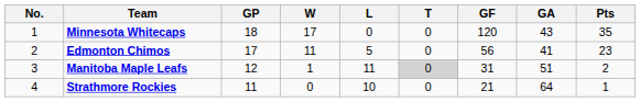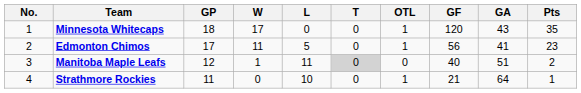 <table class="wikitable sortable">
 <tr>
 <th bgcolor="#DDDDFF" width="7.5%" title="Division rank">No.</th>
 <th bgcolor="#DDDDFF" width="20%">Team</th>
 <th bgcolor="#DDDDFF" width="7.5%" title="Games played" class="unsortable">GP</th>
 <th bgcolor="#DDDDFF" width="7.5%" title="Wins">W</th>
 <th bgcolor="#DDDDFF" width="7.5%" title="Losses">L</th>
 <th bgcolor="#DDDDFF" width="7.5%" title="Ties">T</th>
+<th bgcolor="#DDDDFF" width="7.5%" title="Ties">OTL</th>
 <th bgcolor="#DDDDFF" width="7.5%" title="Goals For">GF</th>
 <th bgcolor="#DDDDFF" width="7.5%" title="Goals Against ">GA</th>
 <th bgcolor="#DDDDFF" width="7.5%" title="Points">Pts</th>
 </tr>
 <tr align=center>
 <td>1</td>
 <td align=left><strong><a href='#'>Minnesota Whitecaps</a></strong></td>
 <td>18</td>
 <td>17</td>
 <td>0</td>
 <td>0</td>
+<td>1</td>
 <td>120</td>
 <td>43</td>
 <td>35</td>
 </tr>
 <tr align=center>
 <td>2</td>
 <td align=left><strong><a href='#'>Edmonton Chimos</a></strong></td>
 <td>17</td>
 <td>11</td>
 <td>5</td>
 <td>0</td>
+<td>1</td>
 <td>56</td>
 <td>41</td>
 <td>23</td>
 </tr>
 <tr align=center>
 <td>3</td>
 <td align=left><strong><a href='#'>Manitoba Maple Leafs</a></strong></td>
 <td>12</td>
 <td>1</td>
 <td>11</td>
 <td style="background: lightgrey;">0</td>
-<td>31</td>
+<td>0</td>
+<td>40</td>
 <td>51</td>
 <td>2</td>
 </tr>
 <tr align=center>
 <td>4</td>
 <td align=left><strong><a href='#'>Strathmore Rockies</a></strong></td>
 <td>11</td>
 <td>0</td>
 <td>10</td>
 <td>0</td>
+<td>1</td>
 <td>21</td>
 <td>64</td>
 <td>1</td>
 </tr>
 </table>
